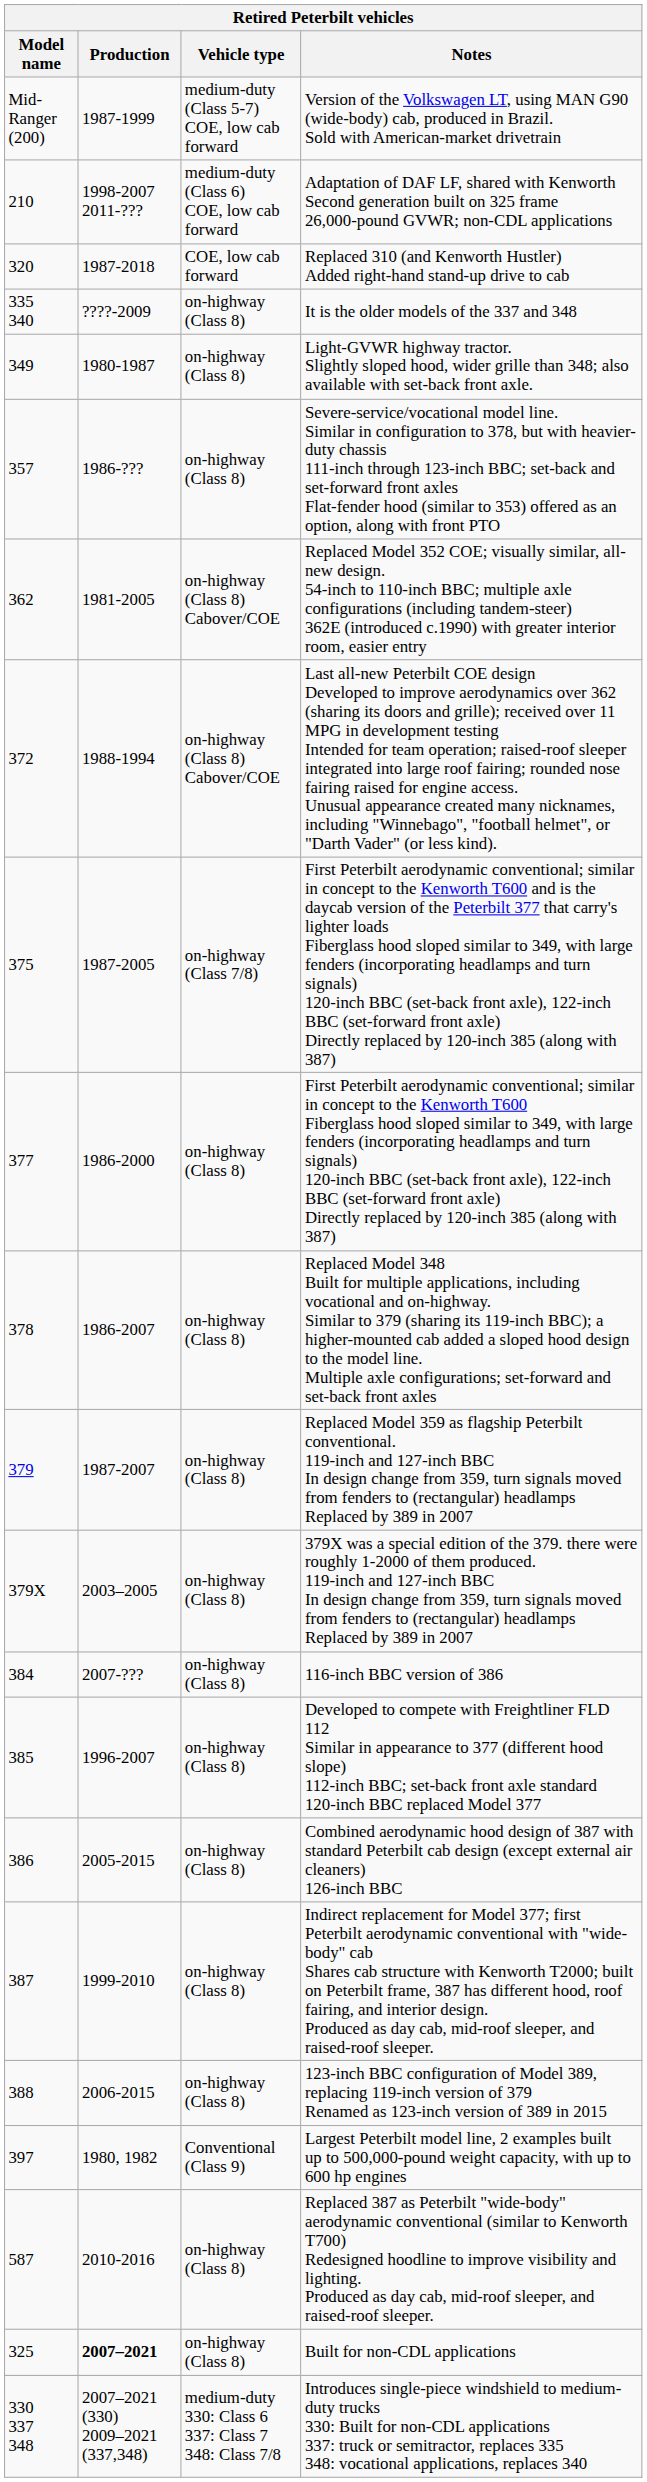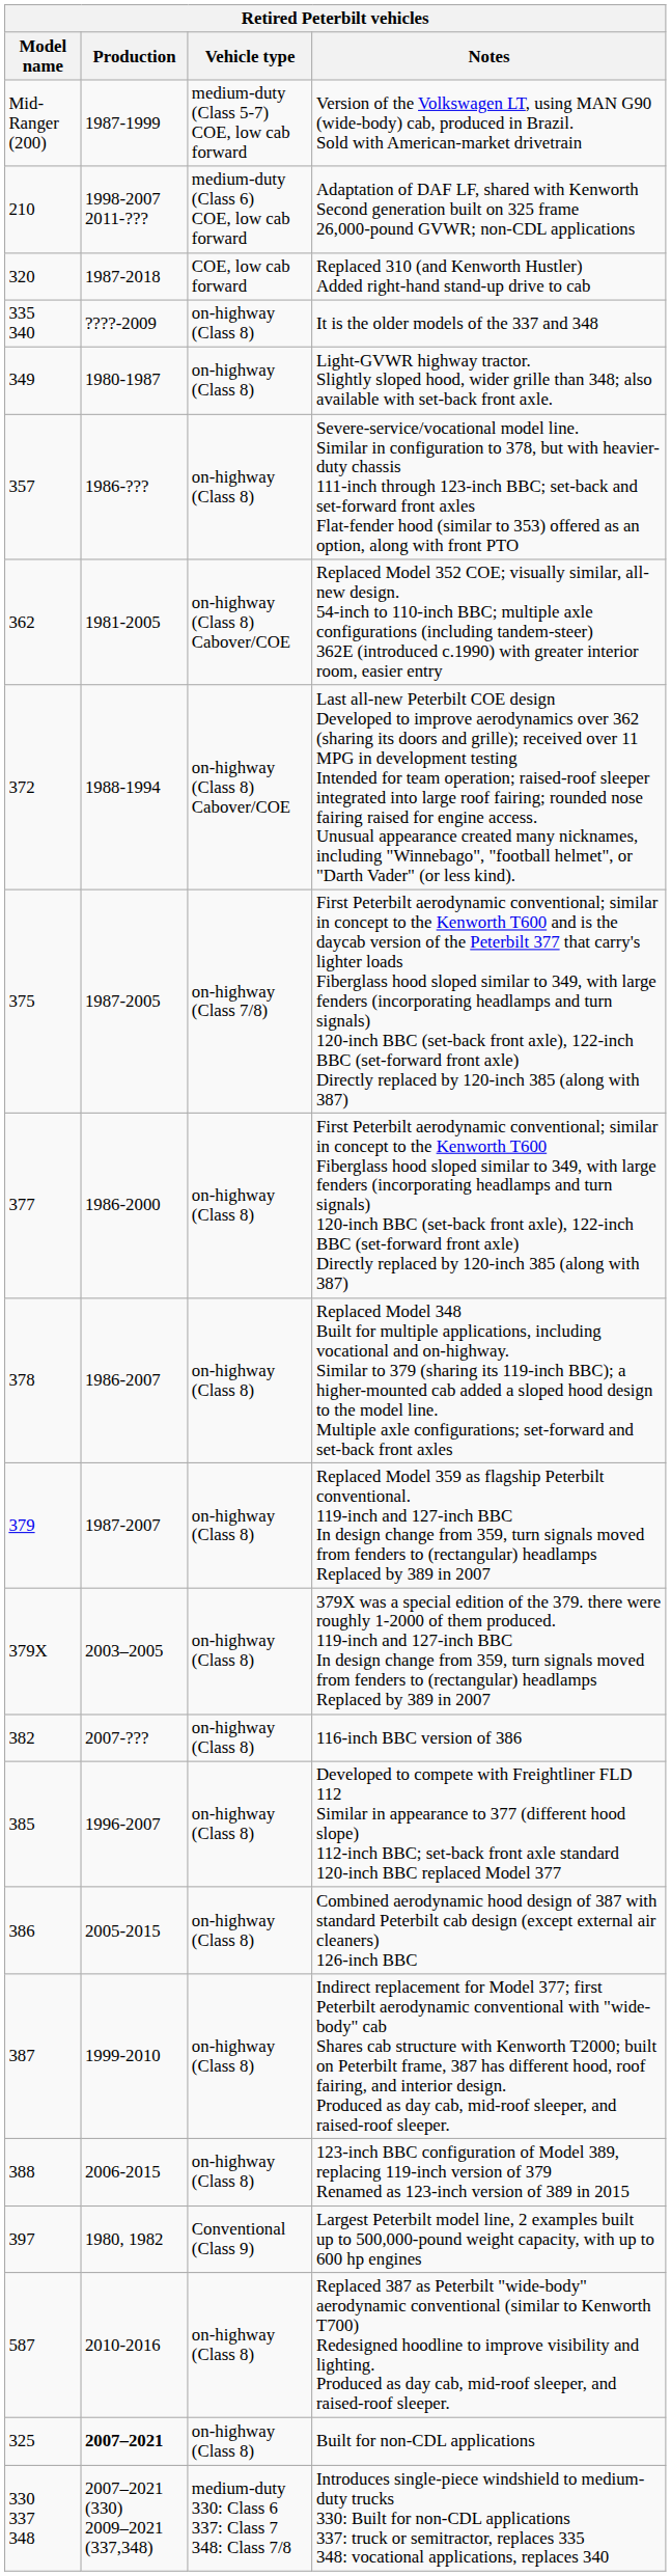 <table class="wikitable">
 <tr>
 <th colspan="4">Retired Peterbilt vehicles</th>
 </tr>
 <tr>
 <th>Model name</th>
 <th>Production</th>
 <th>Vehicle type</th>
 <th>Notes</th>
 </tr>
 <tr>
 <td>Mid-Ranger (200)</td>
 <td>1987-1999</td>
 <td>medium-duty (Class 5-7)<br>COE, low cab forward</td>
 <td>Version of the <a href='#'>Volkswagen LT</a>, using MAN G90 (wide-body) cab, produced in Brazil.<br>Sold with American-market drivetrain</td>
 </tr>
 <tr>
 <td>210</td>
 <td>1998-2007<br>2011-???</td>
 <td>medium-duty (Class 6)<br>COE, low cab forward</td>
 <td>Adaptation of DAF LF, shared with Kenworth<br>Second generation built on 325 frame<br>26,000-pound GVWR; non-CDL applications</td>
 </tr>
 <tr>
 <td>320</td>
 <td>1987-2018</td>
 <td>COE, low cab forward</td>
 <td>Replaced 310 (and Kenworth Hustler)<br>Added right-hand stand-up drive to cab</td>
 </tr>
 <tr>
 <td>335<br>340</td>
 <td>????-2009</td>
 <td>on-highway (Class 8)</td>
 <td>It is the older models of the 337 and 348</td>
 </tr>
 <tr>
 <td>349</td>
 <td>1980-1987</td>
 <td>on-highway (Class 8)</td>
 <td>Light-GVWR highway tractor.<br>Slightly sloped hood, wider grille than 348; also available with set-back front axle.</td>
 </tr>
 <tr>
 <td>357</td>
 <td>1986-???</td>
 <td>on-highway (Class 8)</td>
 <td>Severe-service/vocational model line.<br>Similar in configuration to 378, but with heavier-duty chassis<br>111-inch through 123-inch BBC; set-back and set-forward front axles<br>Flat-fender hood (similar to 353) offered as an option, along with front PTO</td>
 </tr>
 <tr>
 <td>362</td>
 <td>1981-2005</td>
 <td>on-highway (Class 8)<br>Cabover/COE</td>
 <td>Replaced Model 352 COE; visually similar, all-new design.<br>54-inch to 110-inch BBC; multiple axle configurations (including tandem-steer)<br>362E (introduced c.1990) with greater interior room, easier entry</td>
 </tr>
 <tr>
 <td>372</td>
 <td>1988-1994</td>
 <td>on-highway (Class 8)<br>Cabover/COE</td>
 <td>Last all-new Peterbilt COE design<br>Developed to improve aerodynamics over 362 (sharing its doors and grille); received over 11 MPG in development testing<br>Intended for team operation; raised-roof sleeper integrated into large roof fairing; rounded nose fairing raised for engine access.<br>Unusual appearance created many nicknames, including "Winnebago", "football helmet", or "Darth Vader" (or less kind).</td>
 </tr>
 <tr>
 <td>375</td>
 <td>1987-2005</td>
 <td>on-highway (Class 7/8)</td>
 <td>First Peterbilt aerodynamic conventional; similar in concept to the <a href='#'>Kenworth T600</a> and is the daycab version of the <a href='#'>Peterbilt 377</a> that carry's lighter loads<br>Fiberglass hood sloped similar to 349, with large fenders (incorporating headlamps and turn signals)<br>120-inch BBC (set-back front axle), 122-inch BBC (set-forward front axle)<br>Directly replaced by 120-inch 385 (along with 387)</td>
 </tr>
 <tr>
 <td>377</td>
 <td>1986-2000</td>
 <td>on-highway (Class 8)</td>
 <td>First Peterbilt aerodynamic conventional; similar in concept to the <a href='#'>Kenworth T600</a><br>Fiberglass hood sloped similar to 349, with large fenders (incorporating headlamps and turn signals)<br>120-inch BBC (set-back front axle), 122-inch BBC (set-forward front axle)<br>Directly replaced by 120-inch 385 (along with 387)</td>
 </tr>
 <tr>
 <td>378</td>
 <td>1986-2007</td>
 <td>on-highway (Class 8)</td>
 <td>Replaced Model 348<br>Built for multiple applications, including vocational and on-highway.<br>Similar to 379 (sharing its 119-inch BBC); a higher-mounted cab added a sloped hood design to the model line.<br>Multiple axle configurations; set-forward and set-back front axles</td>
 </tr>
 <tr>
 <td><a href='#'>379</a></td>
 <td>1987-2007</td>
 <td>on-highway (Class 8)</td>
 <td>Replaced Model 359 as flagship Peterbilt conventional.<br>119-inch and 127-inch BBC<br>In design change from 359, turn signals moved from fenders to (rectangular) headlamps<br>Replaced by 389 in 2007</td>
 </tr>
 <tr>
 <td>379X</td>
 <td>2003–2005</td>
 <td>on-highway (Class 8)</td>
 <td>379X was a special edition of the 379. there were roughly 1-2000 of them produced.<br>119-inch and 127-inch BBC<br>In design change from 359, turn signals moved from fenders to (rectangular) headlamps<br>Replaced by 389 in 2007</td>
 </tr>
 <tr>
-<td>384</td>
+<td>382</td>
 <td>2007-???</td>
 <td>on-highway (Class 8)</td>
 <td>116-inch BBC version of 386</td>
 </tr>
 <tr>
 <td>385</td>
 <td>1996-2007</td>
 <td>on-highway (Class 8)</td>
 <td>Developed to compete with Freightliner FLD 112<br>Similar in appearance to 377 (different hood slope)<br>112-inch BBC; set-back front axle standard<br>120-inch BBC replaced Model 377</td>
 </tr>
 <tr>
 <td>386</td>
 <td>2005-2015</td>
 <td>on-highway (Class 8)</td>
 <td>Combined aerodynamic hood design of 387 with standard Peterbilt cab design (except external air cleaners)<br>126-inch BBC</td>
 </tr>
 <tr>
 <td>387</td>
 <td>1999-2010</td>
 <td>on-highway (Class 8)</td>
 <td>Indirect replacement for Model 377; first Peterbilt aerodynamic conventional with "wide-body" cab<br>Shares cab structure with Kenworth T2000; built on Peterbilt frame, 387 has different hood, roof fairing, and interior design.<br>Produced as day cab, mid-roof sleeper, and raised-roof sleeper.</td>
 </tr>
 <tr>
 <td>388 </td>
 <td>2006-2015</td>
 <td>on-highway (Class 8)</td>
 <td>123-inch BBC configuration of Model 389, replacing 119-inch version of 379<br>Renamed as 123-inch version of 389 in 2015</td>
 </tr>
 <tr>
 <td>397</td>
 <td>1980, 1982</td>
 <td>Conventional (Class 9)</td>
 <td>Largest Peterbilt model line, 2 examples built<br>up to 500,000-pound weight capacity, with up to 600 hp engines</td>
 </tr>
 <tr>
 <td>587</td>
 <td>2010-2016</td>
 <td>on-highway (Class 8)</td>
 <td>Replaced 387 as Peterbilt "wide-body" aerodynamic conventional (similar to Kenworth T700)<br>Redesigned hoodline to improve visibility and lighting.<br>Produced as day cab, mid-roof sleeper, and raised-roof sleeper.  </td>
 </tr>
 <tr>
 <td>325</td>
 <td><strong>2007–2021</strong></td>
 <td>on-highway (Class 8)</td>
 <td>Built for non-CDL applications</td>
 </tr>
 <tr>
 <td>330<br>337<br>348</td>
 <td>2007–2021 (330)<br>2009–2021 (337,348)</td>
 <td>medium-duty<br>330: Class 6<br>337: Class 7<br>348: Class 7/8</td>
 <td>Introduces single-piece windshield to medium-duty trucks<br>330: Built for non-CDL applications<br>337: truck or semitractor, replaces 335<br>348: vocational applications, replaces 340</td>
 </tr>
 </table>
